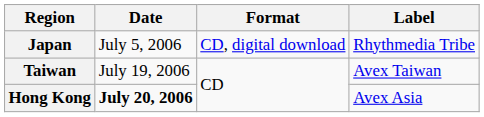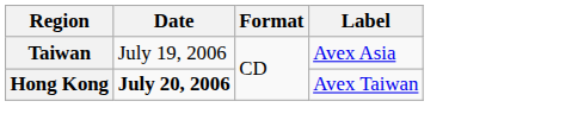 <table class="wikitable plainrowheaders">
 <tr>
 <th scope="col">Region</th>
 <th scope="col">Date</th>
 <th scope="col">Format</th>
 <th scope="col">Label</th>
 </tr>
 <tr>
-<th scope="row">Japan</th>
-<td>July 5, 2006</td>
-<td><a href='#'>CD</a>, <a href='#'>digital download</a></td>
-<td><a href='#'>Rhythmedia Tribe</a></td>
-</tr>
-<tr>
 <th scope="row">Taiwan</th>
 <td>July 19, 2006</td>
 <td rowspan="2">CD</td>
-<td><a href='#'>Avex Taiwan</a></td>
+<td><a href='#'>Avex Asia</a></td>
 </tr>
 <tr>
 <th scope="row">Hong Kong</th>
 <td><strong>July 20, 2006</strong></td>
-<td><a href='#'>Avex Asia</a></td>
+<td><a href='#'>Avex Taiwan</a></td>
 </tr>
 </table>
